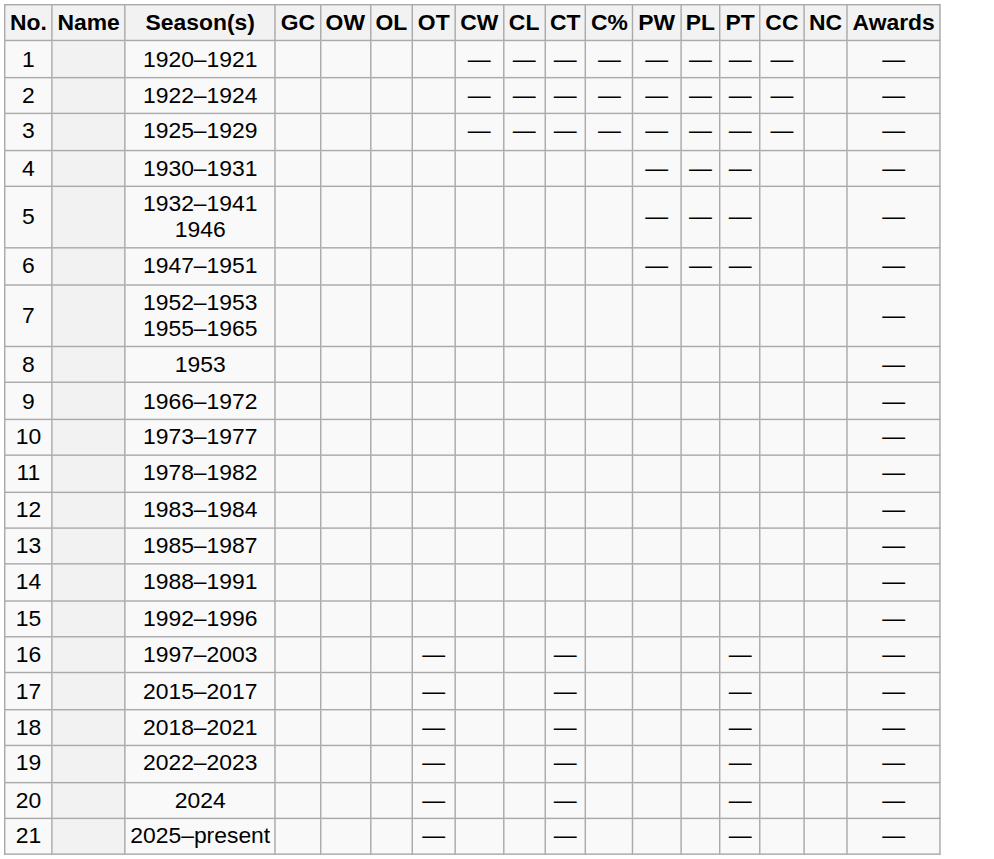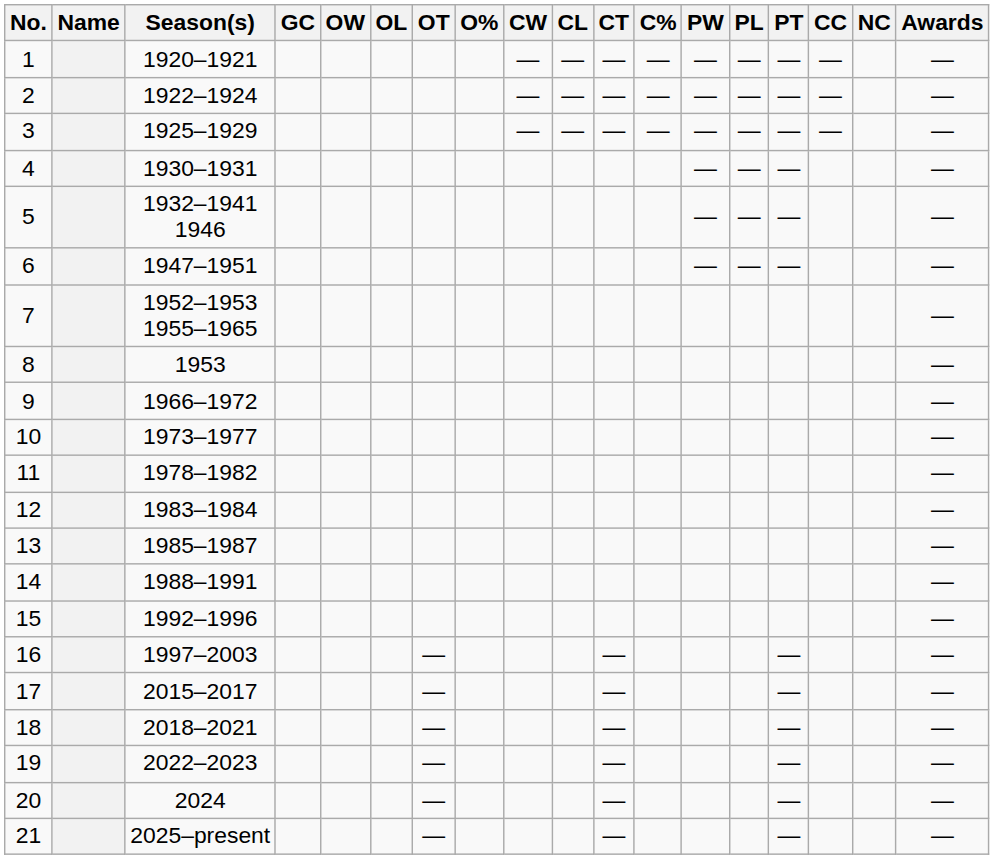 <table class="wikitable sortable" style="text-align:center">
 <tr>
 <th scope="col" class="unsortable">No.</th>
 <th scope="col">Name</th>
 <th scope="col">Season(s)<br></th>
 <th scope="col">GC</th>
 <th scope="col">OW</th>
 <th scope="col">OL</th>
 <th scope="col">OT</th>
+<th scope="col">O%</th>
 <th scope="col">CW</th>
 <th scope="col">CL</th>
 <th scope="col">CT</th>
 <th scope="col">C%</th>
 <th scope="col">PW</th>
 <th scope="col">PL</th>
 <th scope="col">PT</th>
 <th scope="col">CC</th>
 <th scope="col">NC</th>
 <th scope="col" class="unsortable">Awards</th>
 </tr>
 <tr>
 <td>1</td>
 <th scope="row"></th>
 <td>1920–1921</td>
+<td></td>
 <td></td>
 <td></td>
 <td></td>
 <td></td>
 <td>—</td>
 <td>—</td>
 <td>—</td>
 <td>—</td>
 <td>—</td>
 <td>—</td>
 <td>—</td>
 <td>—</td>
 <td></td>
 <td>—</td>
 </tr>
 <tr>
 <td>2</td>
 <th scope="row"></th>
 <td>1922–1924</td>
 <td></td>
 <td></td>
 <td></td>
 <td></td>
+<td></td>
 <td>—</td>
 <td>—</td>
 <td>—</td>
 <td>—</td>
 <td>—</td>
 <td>—</td>
 <td>—</td>
 <td>—</td>
 <td></td>
 <td>—</td>
 </tr>
 <tr>
 <td>3</td>
 <th scope="row"></th>
 <td>1925–1929</td>
+<td></td>
 <td></td>
 <td></td>
 <td></td>
 <td></td>
 <td>—</td>
 <td>—</td>
 <td>—</td>
 <td>—</td>
 <td>—</td>
 <td>—</td>
 <td>—</td>
 <td>—</td>
 <td></td>
 <td>—</td>
 </tr>
 <tr>
 <td>4</td>
 <th scope="row"></th>
 <td>1930–1931</td>
 <td></td>
 <td></td>
 <td></td>
 <td></td>
 <td></td>
 <td></td>
 <td></td>
 <td></td>
+<td></td>
 <td>—</td>
 <td>—</td>
 <td>—</td>
 <td></td>
 <td></td>
 <td>—</td>
 </tr>
 <tr>
 <td>5</td>
 <th scope="row"></th>
 <td>1932–1941<br>1946</td>
 <td></td>
 <td></td>
 <td></td>
 <td></td>
 <td></td>
 <td></td>
 <td></td>
 <td></td>
+<td></td>
 <td>—</td>
 <td>—</td>
 <td>—</td>
 <td></td>
 <td></td>
 <td>—</td>
 </tr>
 <tr>
 <td>6</td>
 <th scope="row"></th>
 <td>1947–1951</td>
+<td></td>
 <td></td>
 <td></td>
 <td></td>
 <td></td>
 <td></td>
 <td></td>
 <td></td>
 <td></td>
 <td>—</td>
 <td>—</td>
 <td>—</td>
 <td></td>
 <td></td>
 <td>—</td>
 </tr>
 <tr>
 <td>7</td>
 <th scope="row"></th>
 <td>1952–1953<br>1955–1965</td>
 <td></td>
 <td></td>
 <td></td>
 <td></td>
 <td></td>
 <td></td>
 <td></td>
 <td></td>
 <td></td>
 <td></td>
 <td></td>
 <td></td>
 <td></td>
+<td></td>
 <td>—</td>
 </tr>
 <tr>
 <td>8</td>
 <th scope="row"></th>
 <td>1953</td>
+<td></td>
 <td></td>
 <td></td>
 <td></td>
 <td></td>
 <td></td>
 <td></td>
 <td></td>
 <td></td>
 <td></td>
 <td></td>
 <td></td>
 <td></td>
 <td></td>
 <td>—</td>
 </tr>
 <tr>
 <td>9</td>
 <th scope="row"></th>
 <td>1966–1972</td>
 <td></td>
 <td></td>
 <td></td>
 <td></td>
 <td></td>
 <td></td>
 <td></td>
 <td></td>
 <td></td>
 <td></td>
 <td></td>
 <td></td>
 <td></td>
+<td></td>
 <td>—</td>
 </tr>
 <tr>
 <td>10</td>
 <th scope="row"></th>
 <td>1973–1977</td>
+<td></td>
 <td></td>
 <td></td>
 <td></td>
 <td></td>
 <td></td>
 <td></td>
 <td></td>
 <td></td>
 <td></td>
 <td></td>
 <td></td>
 <td></td>
 <td></td>
 <td>—</td>
 </tr>
 <tr>
 <td>11</td>
 <th scope="row"></th>
 <td>1978–1982</td>
 <td></td>
 <td></td>
 <td></td>
 <td></td>
 <td></td>
 <td></td>
 <td></td>
 <td></td>
 <td></td>
 <td></td>
 <td></td>
 <td></td>
 <td></td>
+<td></td>
 <td>—</td>
 </tr>
 <tr>
 <td>12</td>
 <th scope="row"></th>
 <td>1983–1984</td>
+<td></td>
 <td></td>
 <td></td>
 <td></td>
 <td></td>
 <td></td>
 <td></td>
 <td></td>
 <td></td>
 <td></td>
 <td></td>
 <td></td>
 <td></td>
 <td></td>
 <td>—</td>
 </tr>
 <tr>
 <td>13</td>
 <th scope="row"></th>
 <td>1985–1987</td>
 <td></td>
 <td></td>
 <td></td>
 <td></td>
 <td></td>
 <td></td>
 <td></td>
 <td></td>
 <td></td>
 <td></td>
 <td></td>
 <td></td>
 <td></td>
+<td></td>
 <td>—</td>
 </tr>
 <tr>
 <td>14</td>
 <th scope="row"></th>
 <td>1988–1991</td>
+<td></td>
 <td></td>
 <td></td>
 <td></td>
 <td></td>
 <td></td>
 <td></td>
 <td></td>
 <td></td>
 <td></td>
 <td></td>
 <td></td>
 <td></td>
 <td></td>
 <td>—</td>
 </tr>
 <tr>
 <td>15</td>
 <th scope="row"></th>
 <td>1992–1996</td>
 <td></td>
 <td></td>
 <td></td>
 <td></td>
 <td></td>
 <td></td>
 <td></td>
 <td></td>
 <td></td>
 <td></td>
 <td></td>
 <td></td>
 <td></td>
+<td></td>
 <td>—</td>
 </tr>
 <tr>
 <td>16</td>
 <th scope="row"></th>
 <td>1997–2003</td>
 <td></td>
 <td></td>
 <td></td>
 <td>—</td>
+<td></td>
 <td></td>
 <td></td>
 <td>—</td>
 <td></td>
 <td></td>
 <td></td>
 <td>—</td>
 <td></td>
 <td></td>
 <td>—</td>
 </tr>
 <tr>
 <td>17</td>
 <th scope="row"></th>
 <td>2015–2017</td>
 <td></td>
 <td></td>
 <td></td>
 <td>—</td>
 <td></td>
 <td></td>
+<td></td>
 <td>—</td>
 <td></td>
 <td></td>
 <td></td>
 <td>—</td>
 <td></td>
 <td></td>
 <td>—</td>
 </tr>
 <tr>
 <td>18</td>
 <th scope="row"></th>
 <td>2018–2021</td>
 <td></td>
 <td></td>
 <td></td>
 <td>—</td>
+<td></td>
 <td></td>
 <td></td>
 <td>—</td>
 <td></td>
 <td></td>
 <td></td>
 <td>—</td>
 <td></td>
 <td></td>
 <td>—</td>
 </tr>
 <tr>
 <td>19</td>
 <th scope="row"></th>
 <td>2022–2023</td>
 <td></td>
 <td></td>
 <td></td>
 <td>—</td>
 <td></td>
 <td></td>
+<td></td>
 <td>—</td>
 <td></td>
 <td></td>
 <td></td>
 <td>—</td>
 <td></td>
 <td></td>
 <td>—</td>
 </tr>
 <tr>
 <td>20</td>
 <th scope="row"></th>
 <td>2024</td>
 <td></td>
 <td></td>
 <td></td>
 <td>—</td>
+<td></td>
 <td></td>
 <td></td>
 <td>—</td>
 <td></td>
 <td></td>
 <td></td>
 <td>—</td>
 <td></td>
 <td></td>
 <td>—</td>
 </tr>
 <tr>
 <td>21</td>
 <th scope="row"></th>
 <td>2025–present</td>
 <td></td>
 <td></td>
 <td></td>
 <td>—</td>
 <td></td>
 <td></td>
+<td></td>
 <td>—</td>
 <td></td>
 <td></td>
 <td></td>
 <td>—</td>
 <td></td>
 <td></td>
 <td>—</td>
 </tr>
 </table>
